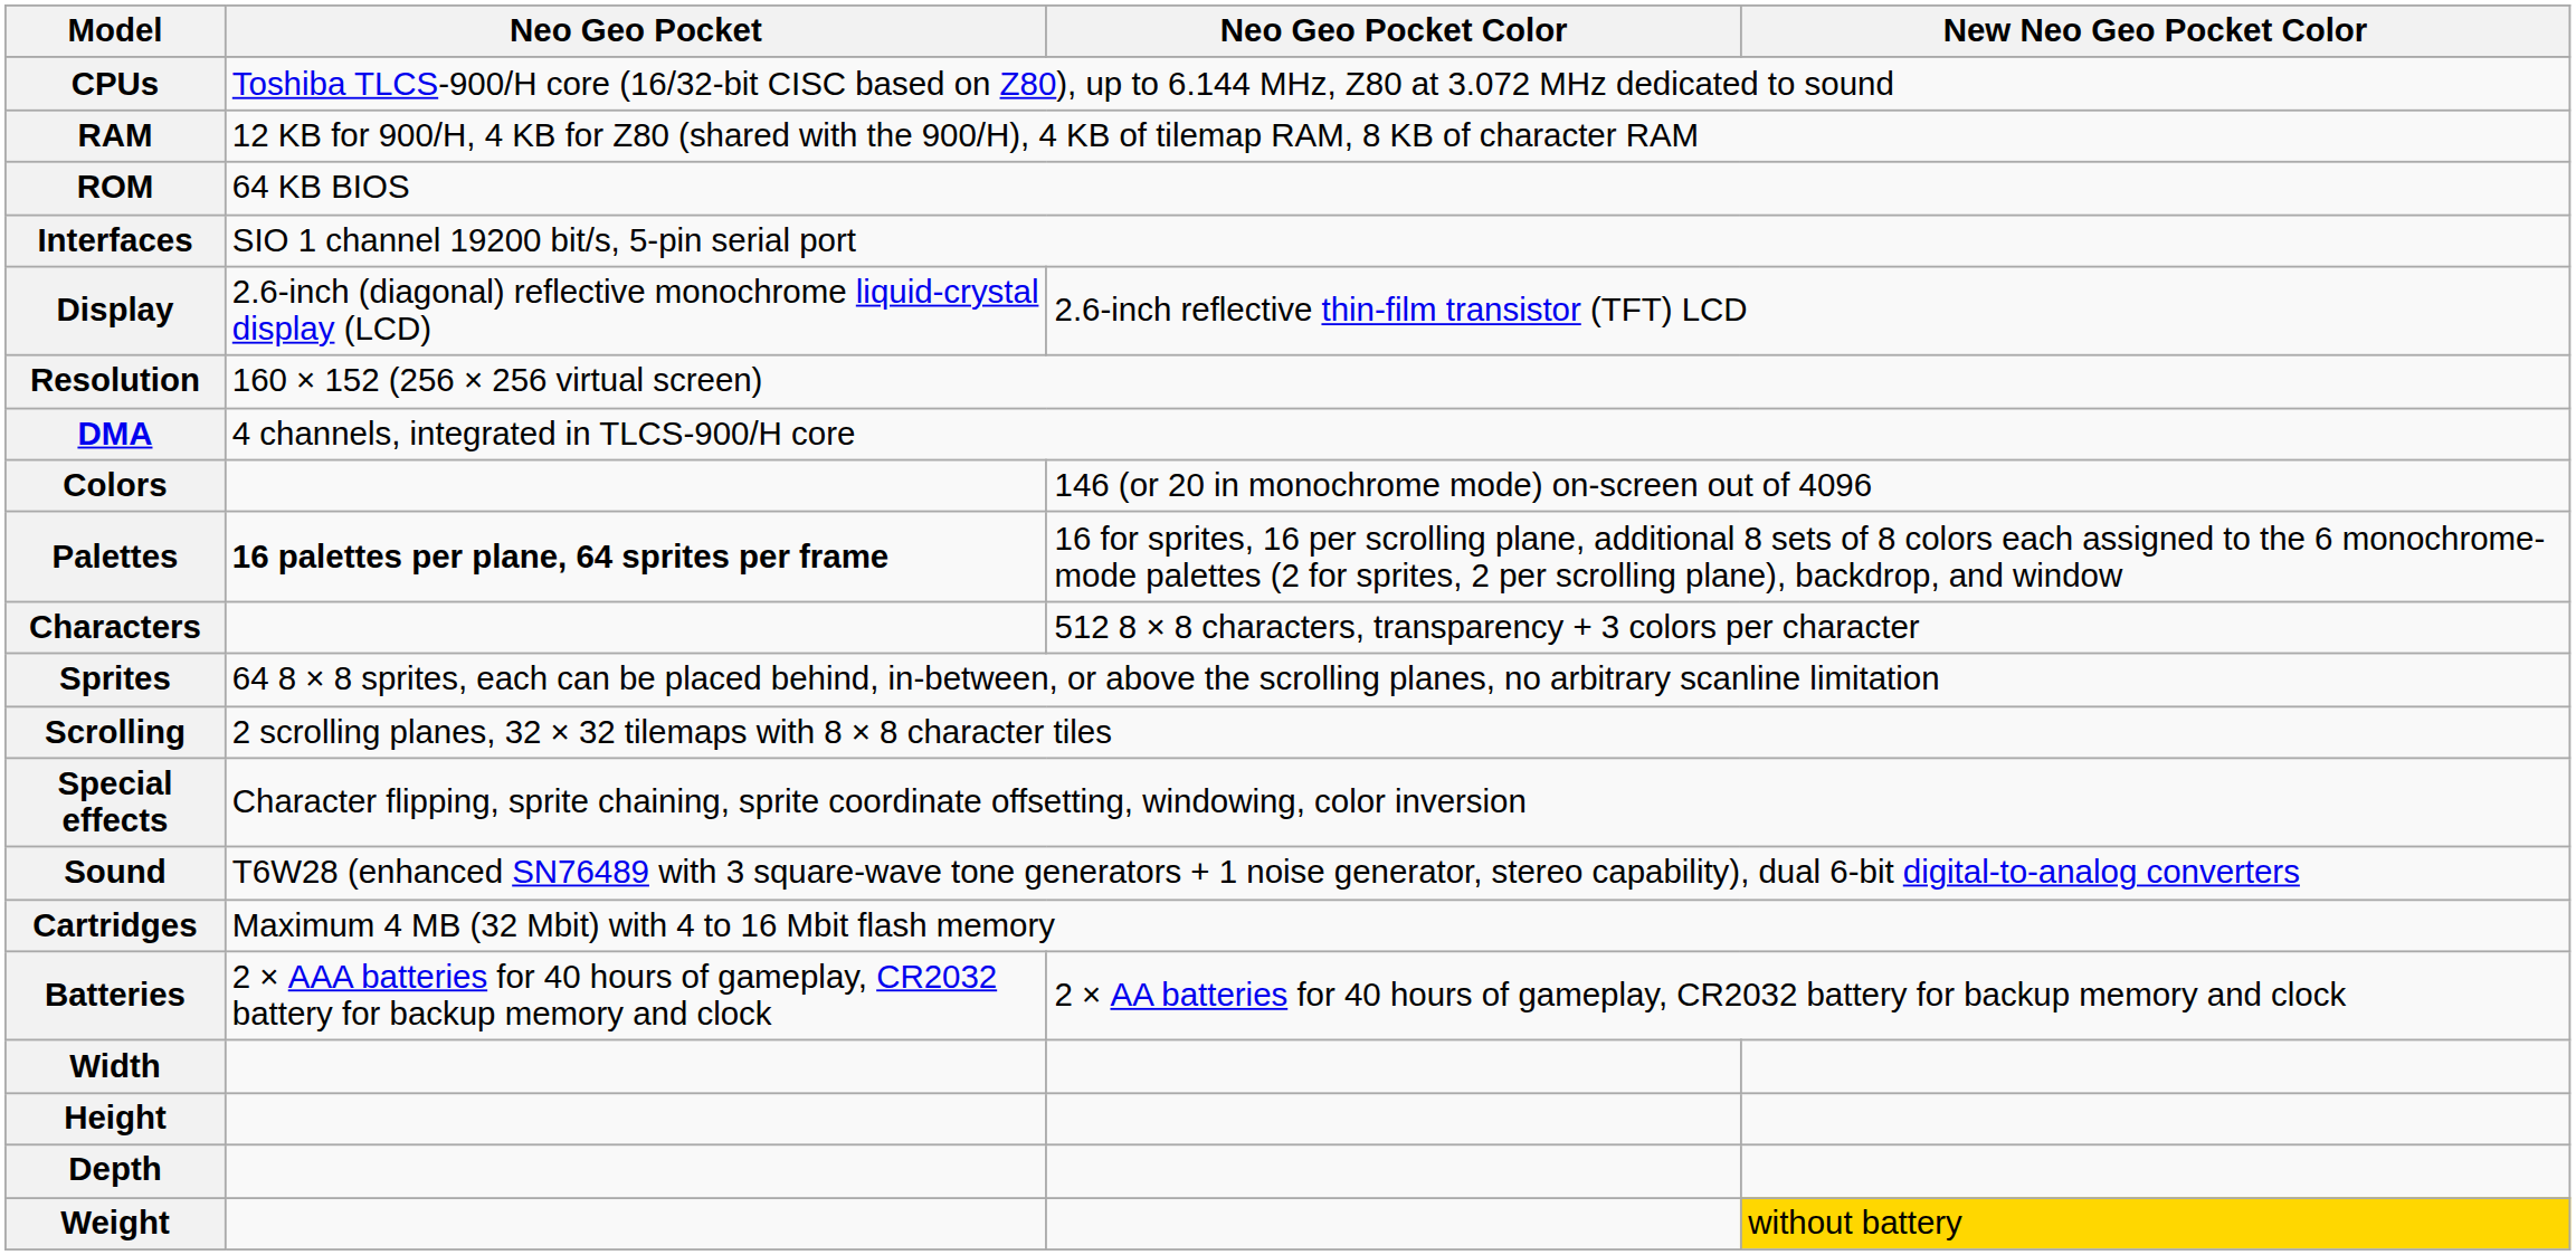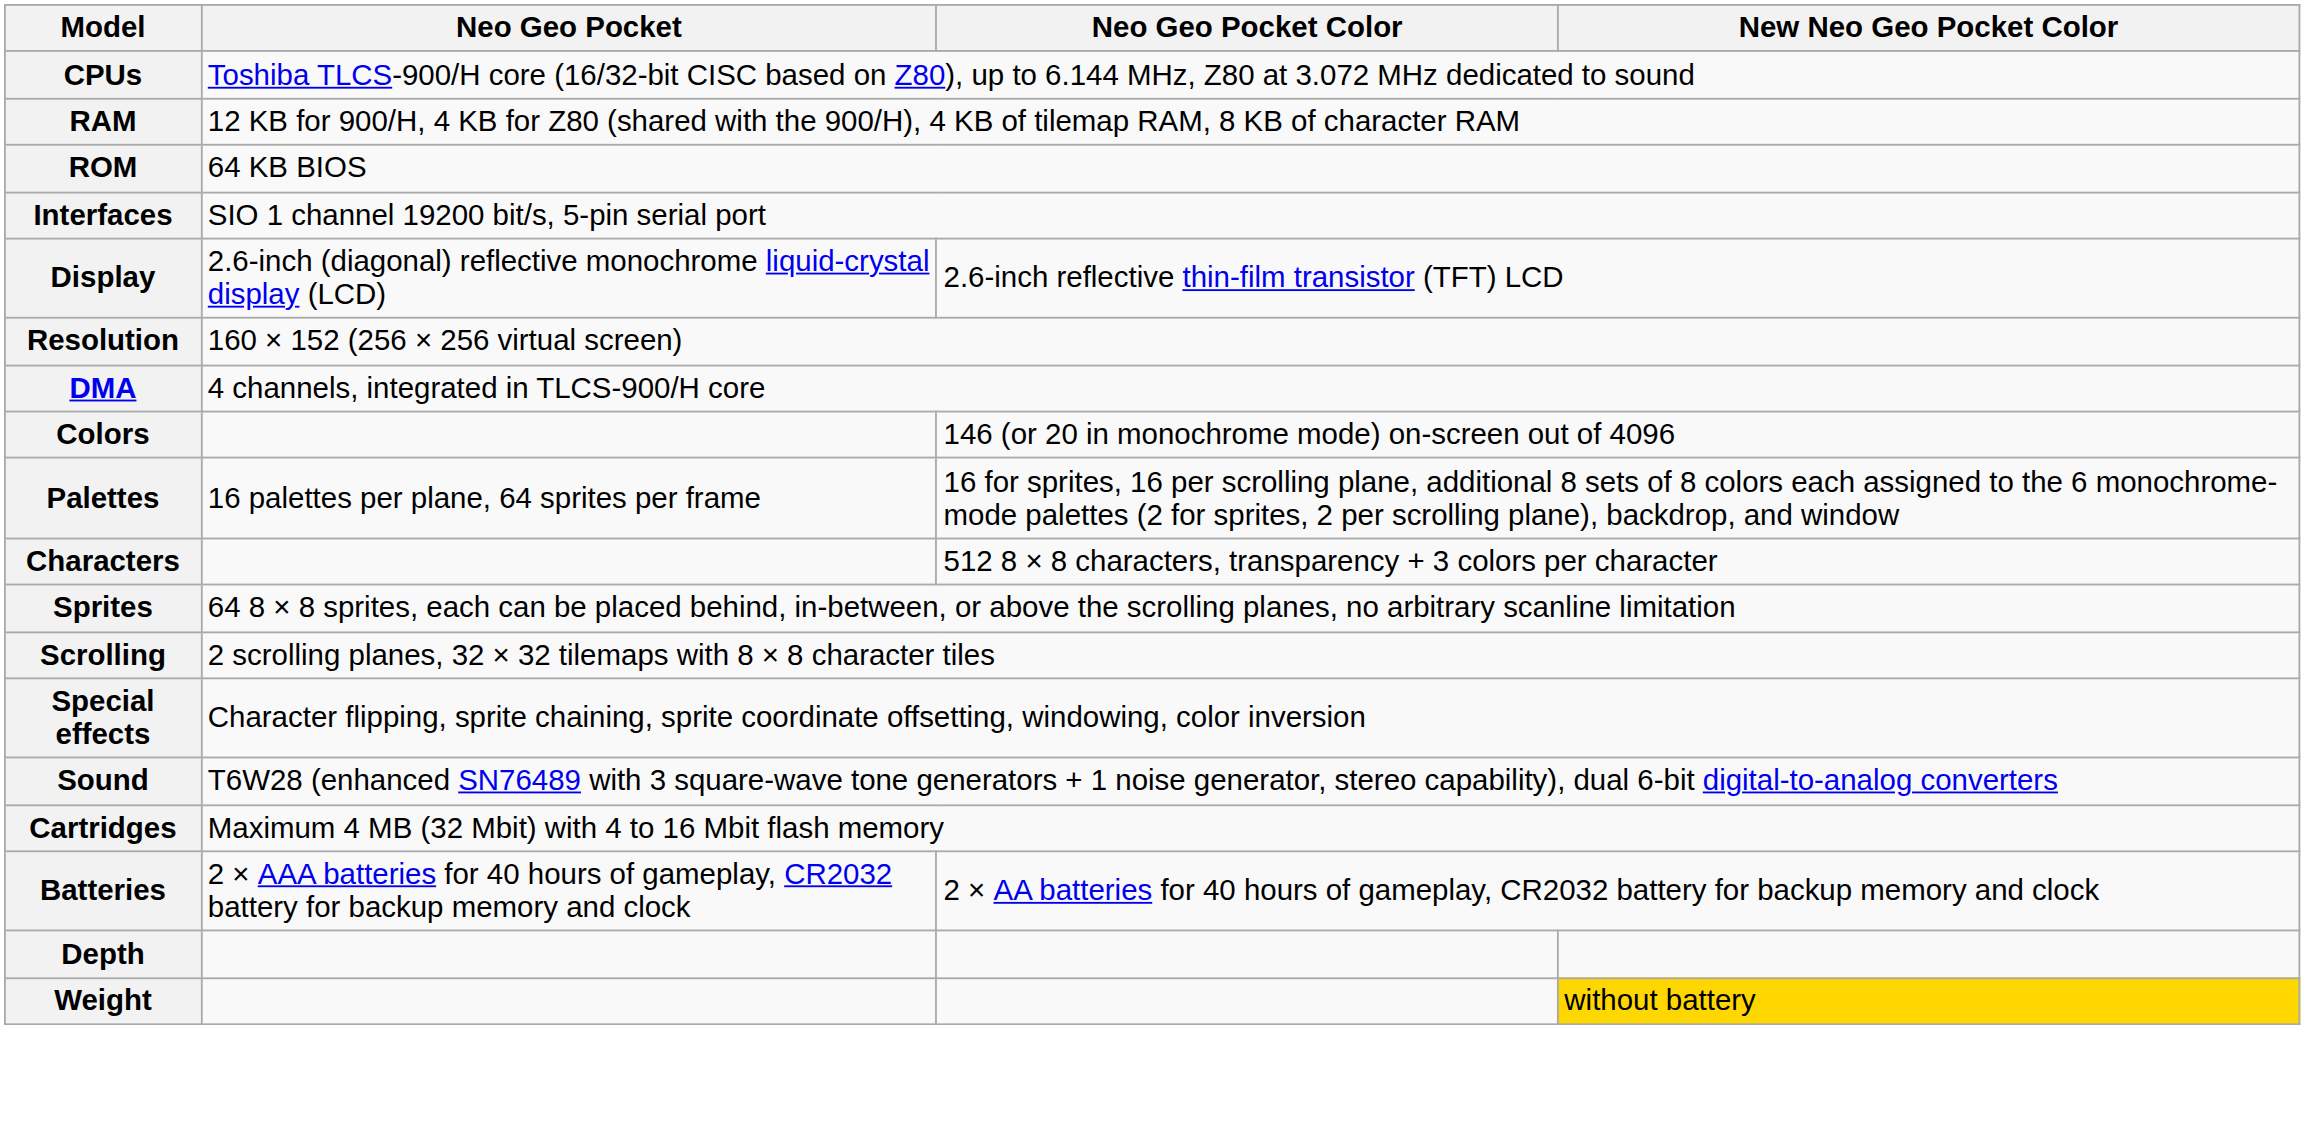 <table class="wikitable sticky-header">
 <tr>
 <th>Model</th>
 <th>Neo Geo Pocket</th>
 <th>Neo Geo Pocket Color</th>
 <th>New Neo Geo Pocket Color</th>
 </tr>
 <tr>
 <th>CPUs</th>
 <td colspan="3"><a href='#'>Toshiba TLCS</a>-900/H core (16/32-bit CISC based on <a href='#'>Z80</a>), up to 6.144 MHz, Z80 at 3.072 MHz dedicated to sound</td>
 </tr>
 <tr>
 <th>RAM</th>
 <td colspan="3">12 KB for 900/H, 4 KB for Z80 (shared with the 900/H), 4 KB of tilemap RAM, 8 KB of character RAM</td>
 </tr>
 <tr>
 <th>ROM</th>
 <td colspan="3">64 KB BIOS</td>
 </tr>
 <tr>
 <th>Interfaces</th>
 <td colspan="3">SIO 1 channel 19200 bit/s, 5-pin serial port</td>
 </tr>
 <tr>
 <th>Display</th>
 <td>2.6-inch (diagonal) reflective monochrome <a href='#'>liquid-crystal display</a> (LCD)</td>
 <td colspan="2">2.6-inch reflective <a href='#'>thin-film transistor</a> (TFT) LCD</td>
 </tr>
 <tr>
 <th>Resolution</th>
 <td colspan="3">160 × 152 (256 × 256 virtual screen)</td>
 </tr>
 <tr>
 <th><a href='#'>DMA</a></th>
 <td colspan="3">4 channels, integrated in TLCS-900/H core</td>
 </tr>
 <tr>
 <th>Colors</th>
 <td></td>
 <td colspan="2">146 (or 20 in monochrome mode) on-screen out of 4096</td>
 </tr>
 <tr>
 <th>Palettes</th>
-<td><strong>16 palettes per plane, 64 sprites per frame</strong></td>
+<td>16 palettes per plane, 64 sprites per frame</td>
 <td colspan="2">16 for sprites, 16 per scrolling plane, additional 8 sets of 8 colors each assigned to the 6 monochrome-mode palettes (2 for sprites, 2 per scrolling plane), backdrop, and window</td>
 </tr>
 <tr>
 <th>Characters</th>
 <td></td>
 <td colspan="2">512 8 × 8 characters, transparency + 3 colors per character</td>
 </tr>
 <tr>
 <th>Sprites</th>
 <td colspan="3">64 8 × 8 sprites, each can be placed behind, in-between, or above the scrolling planes, no arbitrary scanline limitation</td>
 </tr>
 <tr>
 <th>Scrolling</th>
 <td colspan="3">2 scrolling planes, 32 × 32 tilemaps with 8 × 8 character tiles</td>
 </tr>
 <tr>
 <th>Special effects</th>
 <td colspan="3">Character flipping, sprite chaining, sprite coordinate offsetting, windowing, color inversion</td>
 </tr>
 <tr>
 <th>Sound</th>
 <td colspan="3">T6W28 (enhanced <a href='#'>SN76489</a> with 3 square-wave tone generators + 1 noise generator, stereo capability), dual 6-bit <a href='#'>digital-to-analog converters</a></td>
 </tr>
 <tr>
 <th>Cartridges</th>
 <td colspan="3">Maximum 4 MB (32 Mbit) with 4 to 16 Mbit flash memory</td>
 </tr>
 <tr>
 <th>Batteries</th>
 <td>2 × <a href='#'>AAA batteries</a> for 40 hours of gameplay, <a href='#'>CR2032</a> battery for backup memory and clock</td>
 <td colspan="2">2 × <a href='#'>AA batteries</a> for 40 hours of gameplay, CR2032 battery for backup memory and clock</td>
 </tr>
 <tr>
-<th>Width</th>
-<td></td>
-<td></td>
-<td></td>
-</tr>
-<tr>
-<th>Height</th>
-<td></td>
-<td></td>
-<td></td>
-</tr>
-<tr>
 <th>Depth</th>
 <td></td>
 <td></td>
 <td></td>
 </tr>
 <tr>
 <th>Weight</th>
 <td></td>
 <td></td>
 <td style="background: gold;"> without battery</td>
 </tr>
 </table>
